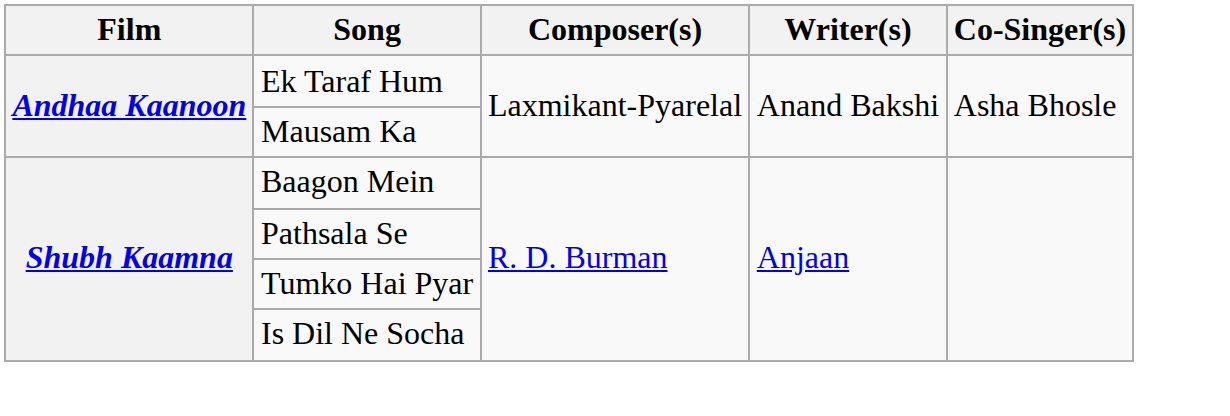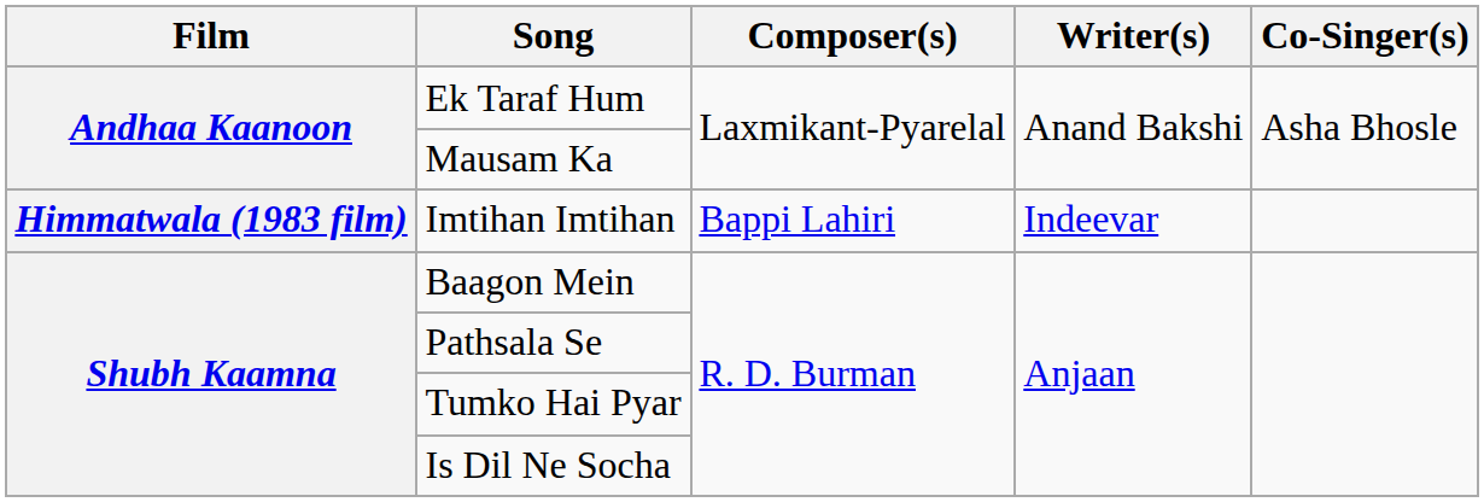 <table class="wikitable">
 <tr>
 <th>Film</th>
 <th>Song</th>
 <th>Composer(s)</th>
 <th>Writer(s)</th>
 <th>Co-Singer(s)</th>
 </tr>
 <tr>
 <th rowspan=2><em><a href='#'>Andhaa Kaanoon</a></em></th>
 <td>Ek Taraf Hum</td>
 <td rowspan=2>Laxmikant-Pyarelal</td>
 <td rowspan=2>Anand Bakshi</td>
 <td rowspan=2>Asha Bhosle</td>
 </tr>
 <tr>
 <td>Mausam Ka</td>
 </tr>
 <tr>
+<th><em><a href='#'>Himmatwala (1983 film)</a></em></th>
+<td>Imtihan Imtihan</td>
+<td><a href='#'>Bappi Lahiri</a></td>
+<td><a href='#'>Indeevar</a></td>
+<td></td>
+</tr>
+<tr>
 <th rowspan="4"><em><a href='#'>Shubh Kaamna</a></em></th>
 <td>Baagon Mein</td>
 <td rowspan="4"><a href='#'>R. D. Burman</a></td>
 <td rowspan="4"><a href='#'>Anjaan</a></td>
 </tr>
 <tr>
 <td>Pathsala Se</td>
 </tr>
 <tr>
 <td>Tumko Hai Pyar</td>
 </tr>
 <tr>
 <td>Is Dil Ne Socha</td>
 </tr>
 <tr>
 </tr>
 </table>
